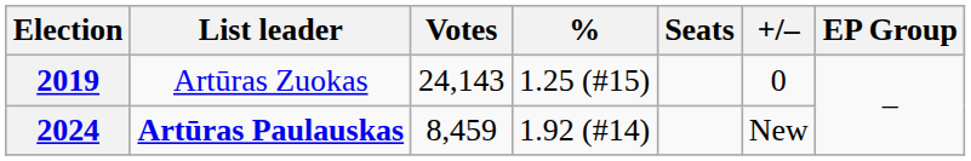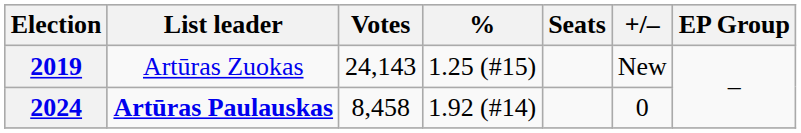 <table class="wikitable" style="text-align:center;">
 <tr>
 <th>Election</th>
 <th>List leader</th>
 <th>Votes</th>
 <th>%</th>
 <th>Seats</th>
 <th>+/–</th>
 <th>EP Group</th>
 </tr>
 <tr>
 <th><a href='#'>2019</a></th>
 <td><a href='#'>Artūras Zuokas</a></td>
 <td>24,143</td>
 <td>1.25 (#15)</td>
 <td></td>
-<td> 0</td>
+<td>New</td>
 <td rowspan=2>–</td>
 </tr>
 <tr>
 <th><a href='#'>2024</a></th>
 <td><strong><a href='#'>Artūras Paulauskas</a></strong></td>
-<td>8,459</td>
+<td>8,458</td>
 <td>1.92 (#14)</td>
 <td></td>
-<td>New</td>
+<td> 0</td>
 </tr>
 </table>
